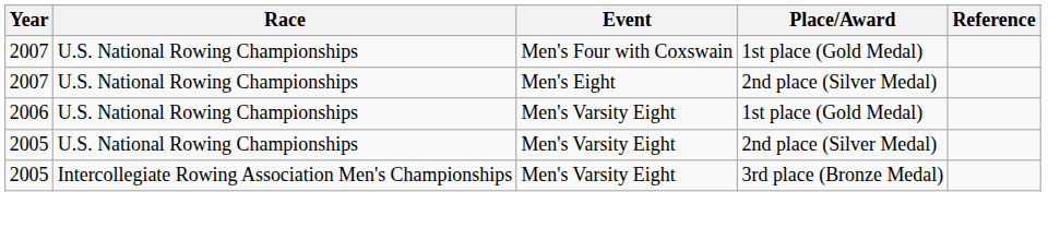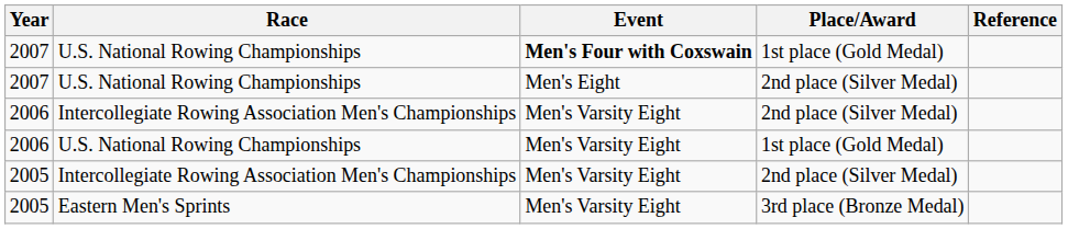 <table class="wikitable" border="1">
 <tr>
 <th>Year</th>
 <th>Race</th>
 <th>Event</th>
 <th>Place/Award</th>
 <th>Reference</th>
 </tr>
 <tr>
 <td>2007</td>
 <td>U.S. National Rowing Championships</td>
-<td>Men's Four with Coxswain</td>
+<td><strong>Men's Four with Coxswain</strong></td>
 <td>1st place (Gold Medal)</td>
 <td></td>
 </tr>
 <tr>
 <td>2007</td>
 <td>U.S. National Rowing Championships</td>
 <td>Men's Eight</td>
 <td>2nd place (Silver Medal)</td>
 <td></td>
 </tr>
 <tr>
 <td>2006</td>
+<td>Intercollegiate Rowing Association Men's Championships</td>
+<td>Men's Varsity Eight</td>
+<td>2nd place (Silver Medal)</td>
+<td></td>
+</tr>
+<tr>
+<td>2006</td>
 <td>U.S. National Rowing Championships</td>
 <td>Men's Varsity Eight</td>
 <td>1st place (Gold Medal)</td>
 </tr>
 <tr>
 <td>2005</td>
-<td>U.S. National Rowing Championships</td>
+<td>Intercollegiate Rowing Association Men's Championships</td>
 <td>Men's Varsity Eight</td>
 <td>2nd place (Silver Medal)</td>
 <td></td>
 </tr>
 <tr>
 <td>2005</td>
-<td>Intercollegiate Rowing Association Men's Championships</td>
+<td>Eastern Men's Sprints</td>
 <td>Men's Varsity Eight</td>
 <td>3rd place (Bronze Medal)</td>
 <td></td>
 </tr>
 </table>
